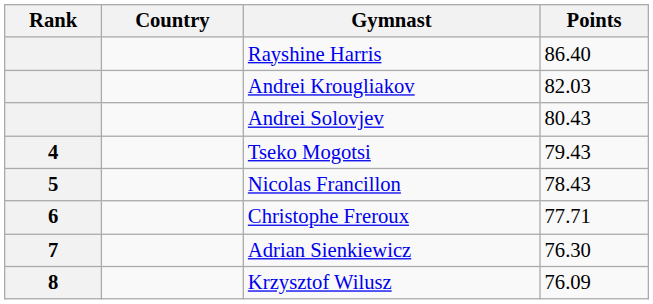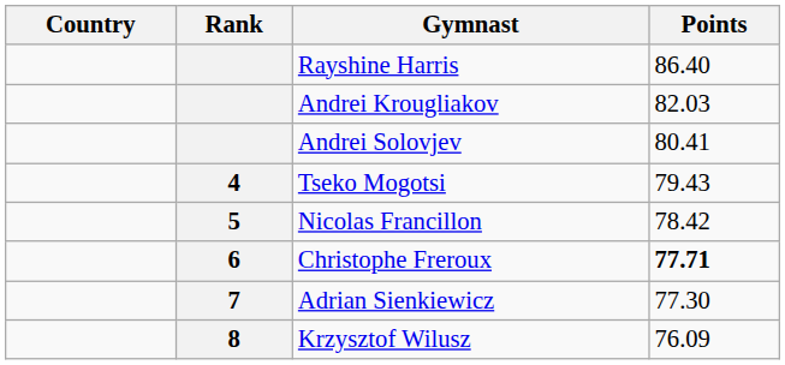 <table class="wikitable" width=500>
 <tr bgcolor="#efefef">
+<th>Country</th>
 <th>Rank</th>
-<th>Country</th>
 <th>Gymnast</th>
 <th>Points</th>
 </tr>
 <tr>
+<td></td>
 <th></th>
-<td></td>
 <td><a href='#'>Rayshine Harris</a></td>
 <td>86.40</td>
 </tr>
 <tr>
+<td></td>
 <th></th>
-<td></td>
 <td><a href='#'>Andrei Krougliakov</a></td>
 <td>82.03</td>
 </tr>
 <tr>
+<td></td>
 <th></th>
-<td></td>
 <td><a href='#'>Andrei Solovjev</a></td>
-<td>80.43</td>
+<td>80.41</td>
 </tr>
 <tr>
+<td></td>
 <th>4</th>
-<td></td>
 <td><a href='#'>Tseko Mogotsi</a></td>
 <td>79.43</td>
 </tr>
 <tr>
+<td></td>
 <th>5</th>
-<td></td>
 <td><a href='#'>Nicolas Francillon</a></td>
-<td>78.43</td>
+<td>78.42</td>
 </tr>
 <tr>
+<td></td>
 <th>6</th>
-<td></td>
 <td><a href='#'>Christophe Freroux</a></td>
-<td>77.71</td>
+<td><strong>77.71</strong></td>
 </tr>
 <tr>
+<td></td>
 <th>7</th>
-<td></td>
 <td><a href='#'>Adrian Sienkiewicz</a></td>
-<td>76.30</td>
+<td>77.30</td>
 </tr>
 <tr>
+<td></td>
 <th>8</th>
-<td></td>
 <td><a href='#'>Krzysztof Wilusz</a></td>
 <td>76.09</td>
 </tr>
 </table>
